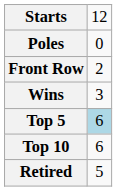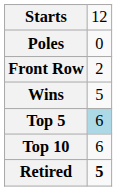 <table class="wikitable" style="text-align:center">
 <tr>
 <th>Starts</th>
 <td>12</td>
 </tr>
 <tr>
 <th>Poles</th>
 <td>0</td>
 </tr>
 <tr>
 <th>Front Row</th>
 <td>2</td>
 </tr>
 <tr>
 <th>Wins</th>
-<td>3</td>
+<td>5</td>
 </tr>
 <tr>
 <th>Top 5</th>
 <td style="background: lightblue;">6</td>
 </tr>
 <tr>
 <th>Top 10</th>
 <td>6</td>
 </tr>
 <tr>
 <th>Retired</th>
-<td>5</td>
+<td><strong>5</strong></td>
 </tr>
 </table>
